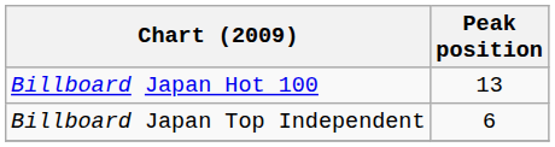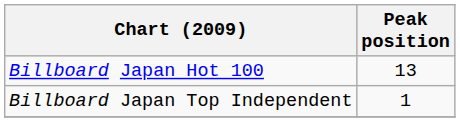 <table class="wikitable sortable">
 <tr>
 <th>Chart (2009)</th>
 <th>Peak<br>position</th>
 </tr>
 <tr>
 <td><em><a href='#'>Billboard</a></em> <a href='#'>Japan Hot 100</a></td>
 <td align="center">13</td>
 </tr>
 <tr>
 <td><em>Billboard</em> Japan Top Independent</td>
-<td align="center">6</td>
+<td align="center">1</td>
 </tr>
 <tr>
 </tr>
 </table>
